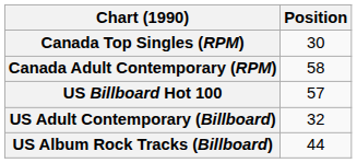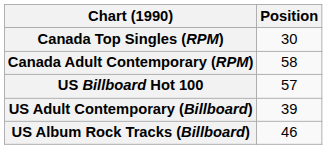 <table class="wikitable sortable plainrowheaders" style="text-align:center">
 <tr>
 <th>Chart (1990)</th>
 <th>Position</th>
 </tr>
 <tr>
 <th scope="row">Canada Top Singles (<em>RPM</em>)</th>
 <td>30</td>
 </tr>
 <tr>
 <th scope="row">Canada Adult Contemporary (<em>RPM</em>)</th>
 <td>58</td>
 </tr>
 <tr>
 <th scope="row">US <em>Billboard</em> Hot 100</th>
 <td>57</td>
 </tr>
 <tr>
 <th scope="row">US Adult Contemporary (<em>Billboard</em>)</th>
-<td>32</td>
+<td>39</td>
 </tr>
 <tr>
 <th scope="row">US Album Rock Tracks (<em>Billboard</em>)</th>
-<td>44</td>
+<td>46</td>
 </tr>
 </table>
